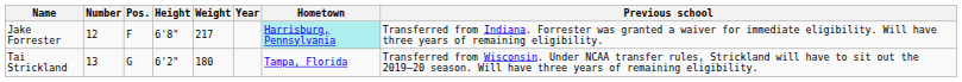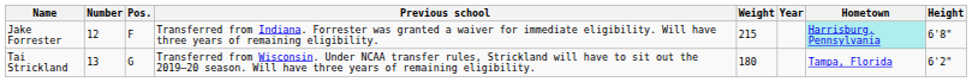 <table class="wikitable sortable" border="1">
 <tr>
 <th>Name</th>
 <th>Number</th>
 <th>Pos.</th>
-<th>Height</th>
+<th class="unsortable">Previous school</th>
 <th>Weight</th>
 <th>Year</th>
 <th>Hometown</th>
-<th class="unsortable">Previous school</th>
+<th>Height</th>
 </tr>
 <tr>
 <td>Jake Forrester</td>
 <td>12</td>
 <td>F</td>
-<td>6'8"</td>
-<td>217</td>
+<td>Transferred from <a href='#'>Indiana</a>. Forrester was granted a waiver for immediate eligibility. Will have three years of remaining eligibility.</td>
+<td>215</td>
 <td></td>
 <td style="background: paleturquoise;"><a href='#'>Harrisburg, Pennsylvania</a></td>
-<td>Transferred from <a href='#'>Indiana</a>. Forrester was granted a waiver for immediate eligibility. Will have three years of remaining eligibility.</td>
+<td>6'8"</td>
 </tr>
 <tr>
 <td>Tai Strickland</td>
 <td>13</td>
 <td>G</td>
-<td>6'2"</td>
+<td>Transferred from <a href='#'>Wisconsin</a>. Under NCAA transfer rules, Strickland will have to sit out the 2019–20 season. Will have three years of remaining eligibility.</td>
 <td>180</td>
 <td></td>
 <td><a href='#'>Tampa, Florida</a></td>
-<td>Transferred from <a href='#'>Wisconsin</a>. Under NCAA transfer rules, Strickland will have to sit out the 2019–20 season. Will have three years of remaining eligibility.</td>
+<td>6'2"</td>
 </tr>
 </table>
